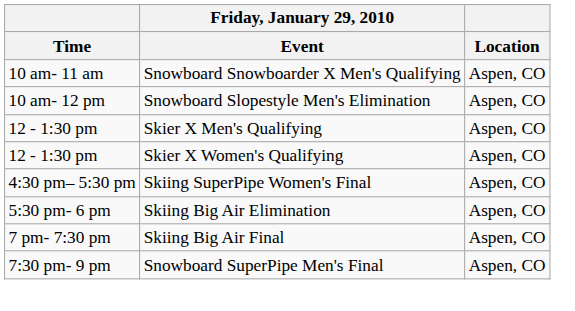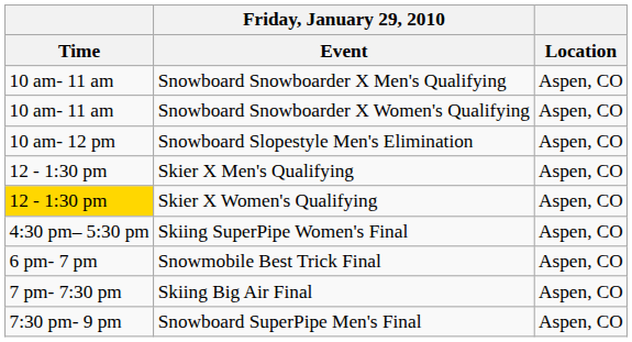 <table class="wikitable">
 <tr>
 <th></th>
 <th>Friday, January 29, 2010</th>
 <th></th>
 </tr>
 <tr>
 <th>Time</th>
 <th>Event</th>
 <th>Location</th>
 </tr>
 <tr>
 <td>10 am- 11 am</td>
 <td>Snowboard Snowboarder X Men's Qualifying</td>
 <td>Aspen, CO</td>
 </tr>
 <tr>
+<td>10 am- 11 am</td>
+<td>Snowboard Snowboarder X Women's Qualifying</td>
+<td>Aspen, CO</td>
+</tr>
+<tr>
 <td>10 am- 12 pm</td>
 <td>Snowboard Slopestyle Men's Elimination</td>
 <td>Aspen, CO</td>
 </tr>
 <tr>
 <td>12 - 1:30 pm</td>
 <td>Skier X Men's Qualifying</td>
 <td>Aspen, CO</td>
 </tr>
 <tr>
-<td>12 - 1:30 pm</td>
+<td style="background: gold;">12 - 1:30 pm</td>
 <td>Skier X Women's Qualifying</td>
 <td>Aspen, CO</td>
 </tr>
 <tr>
 <td>4:30 pm– 5:30 pm</td>
 <td>Skiing SuperPipe Women's Final</td>
 <td>Aspen, CO</td>
 </tr>
 <tr>
-<td>5:30 pm- 6 pm</td>
-<td>Skiing Big Air Elimination</td>
+<td>6 pm- 7 pm</td>
+<td>Snowmobile Best Trick Final</td>
 <td>Aspen, CO</td>
 </tr>
 <tr>
 <td>7 pm- 7:30 pm</td>
 <td>Skiing Big Air Final</td>
 <td>Aspen, CO</td>
 </tr>
 <tr>
 <td>7:30 pm- 9 pm</td>
 <td>Snowboard SuperPipe Men's Final</td>
 <td>Aspen, CO</td>
 </tr>
 </table>
